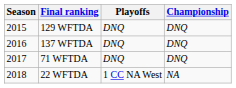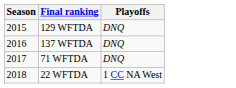 <table class="wikitable sortable">
 <tr>
 <th>Season</th>
 <th><a href='#'>Final ranking</a></th>
 <th>Playoffs</th>
-<th><a href='#'>Championship</a></th>
 </tr>
 <tr>
 <td>2015</td>
 <td>129 WFTDA</td>
-<td><em>DNQ</em></td>
 <td><em>DNQ</em></td>
 </tr>
 <tr>
 <td>2016</td>
 <td>137 WFTDA</td>
 <td><em>DNQ</em></td>
-<td><em>DNQ</em></td>
 </tr>
 <tr>
 <td>2017</td>
 <td>71 WFTDA</td>
-<td><em>DNQ</em></td>
 <td><em>DNQ</em></td>
 </tr>
 <tr>
 <td>2018</td>
 <td>22 WFTDA</td>
 <td>1 <a href='#'>CC</a> NA West</td>
-<td><em>NA</em></td>
 </tr>
 </table>
